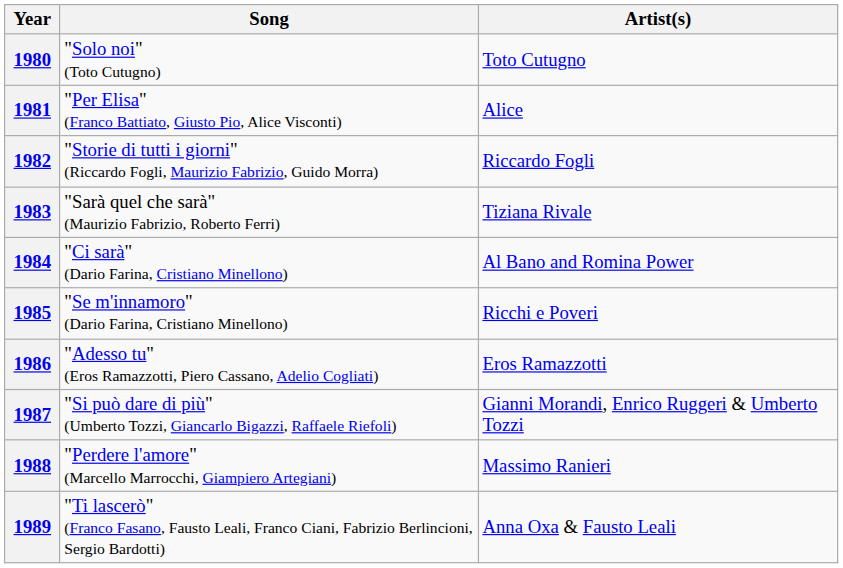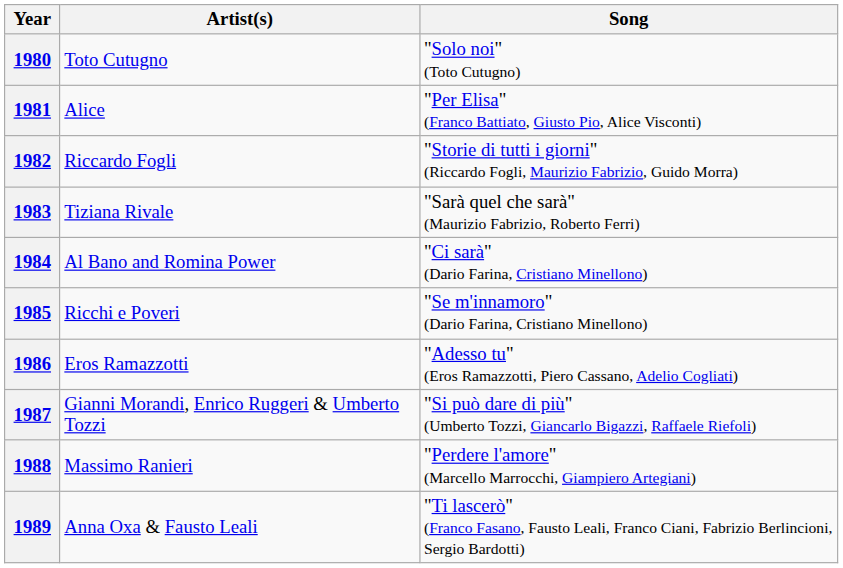 <table class="wikitable plainrowheaders">
 <tr>
 <th style="width:40px;">Year</th>
+<th style="width:300px;">Artist(s)</th>
 <th style="width:350px;">Song</th>
-<th style="width:300px;">Artist(s)</th>
 </tr>
 <tr>
 <th scope="row"><a href='#'>1980</a></th>
+<td><a href='#'>Toto Cutugno</a></td>
 <td>"<a href='#'>Solo noi</a>"<br><small>(Toto Cutugno)</small></td>
-<td><a href='#'>Toto Cutugno</a></td>
 </tr>
 <tr>
 <th scope="row"><a href='#'>1981</a></th>
+<td><a href='#'>Alice</a></td>
 <td>"<a href='#'>Per Elisa</a>"<br><small>(<a href='#'>Franco Battiato</a>, <a href='#'>Giusto Pio</a>, Alice Visconti)</small></td>
-<td><a href='#'>Alice</a></td>
 </tr>
 <tr>
 <th scope="row"><a href='#'>1982</a></th>
+<td><a href='#'>Riccardo Fogli</a></td>
 <td>"<a href='#'>Storie di tutti i giorni</a>"<br><small>(Riccardo Fogli, <a href='#'>Maurizio Fabrizio</a>, Guido Morra)</small></td>
-<td><a href='#'>Riccardo Fogli</a></td>
 </tr>
 <tr>
 <th scope="row"><a href='#'>1983</a></th>
+<td><a href='#'>Tiziana Rivale</a></td>
 <td>"Sarà quel che sarà"<br><small>(Maurizio Fabrizio, Roberto Ferri)</small></td>
-<td><a href='#'>Tiziana Rivale</a></td>
 </tr>
 <tr>
 <th scope="row"><a href='#'>1984</a></th>
+<td><a href='#'>Al Bano and Romina Power</a></td>
 <td>"<a href='#'>Ci sarà</a>"<br><small>(Dario Farina, <a href='#'>Cristiano Minellono</a>)</small></td>
-<td><a href='#'>Al Bano and Romina Power</a></td>
 </tr>
 <tr>
 <th scope="row"><a href='#'>1985</a></th>
+<td><a href='#'>Ricchi e Poveri</a></td>
 <td>"<a href='#'>Se m'innamoro</a>"<br><small>(Dario Farina, Cristiano Minellono)</small></td>
-<td><a href='#'>Ricchi e Poveri</a></td>
 </tr>
 <tr>
 <th scope="row"><a href='#'>1986</a></th>
+<td><a href='#'>Eros Ramazzotti</a></td>
 <td>"<a href='#'>Adesso tu</a>"<br><small>(Eros Ramazzotti, Piero Cassano, <a href='#'>Adelio Cogliati</a>)</small></td>
-<td><a href='#'>Eros Ramazzotti</a></td>
 </tr>
 <tr>
 <th scope="row"><a href='#'>1987</a></th>
+<td><a href='#'>Gianni Morandi</a>, <a href='#'>Enrico Ruggeri</a> & <a href='#'>Umberto Tozzi</a></td>
 <td>"<a href='#'>Si può dare di più</a>"<br><small>(Umberto Tozzi, <a href='#'>Giancarlo Bigazzi</a>, <a href='#'>Raffaele Riefoli</a>)</small></td>
-<td><a href='#'>Gianni Morandi</a>, <a href='#'>Enrico Ruggeri</a> & <a href='#'>Umberto Tozzi</a></td>
 </tr>
 <tr>
 <th scope="row"><a href='#'>1988</a></th>
+<td><a href='#'>Massimo Ranieri</a></td>
 <td>"<a href='#'>Perdere l'amore</a>"<br><small>(Marcello Marrocchi, <a href='#'>Giampiero Artegiani</a>)</small></td>
-<td><a href='#'>Massimo Ranieri</a></td>
 </tr>
 <tr>
 <th scope="row"><a href='#'>1989</a></th>
+<td><a href='#'>Anna Oxa</a> & <a href='#'>Fausto Leali</a></td>
 <td>"<a href='#'>Ti lascerò</a>"<br><small>(<a href='#'>Franco Fasano</a>, Fausto Leali, Franco Ciani, Fabrizio Berlincioni, Sergio Bardotti)</small></td>
-<td><a href='#'>Anna Oxa</a> & <a href='#'>Fausto Leali</a></td>
 </tr>
 </table>
